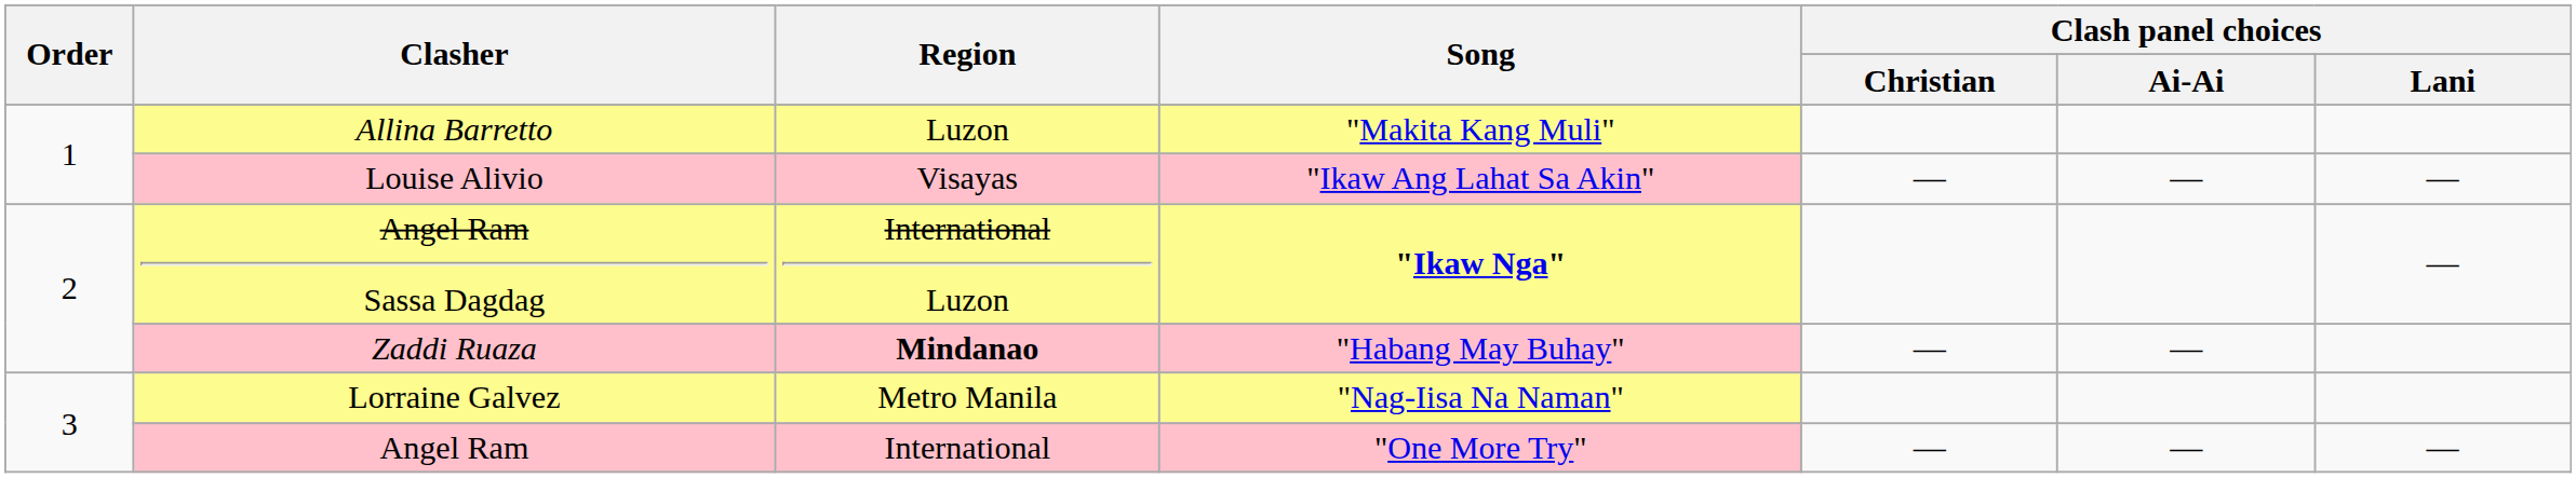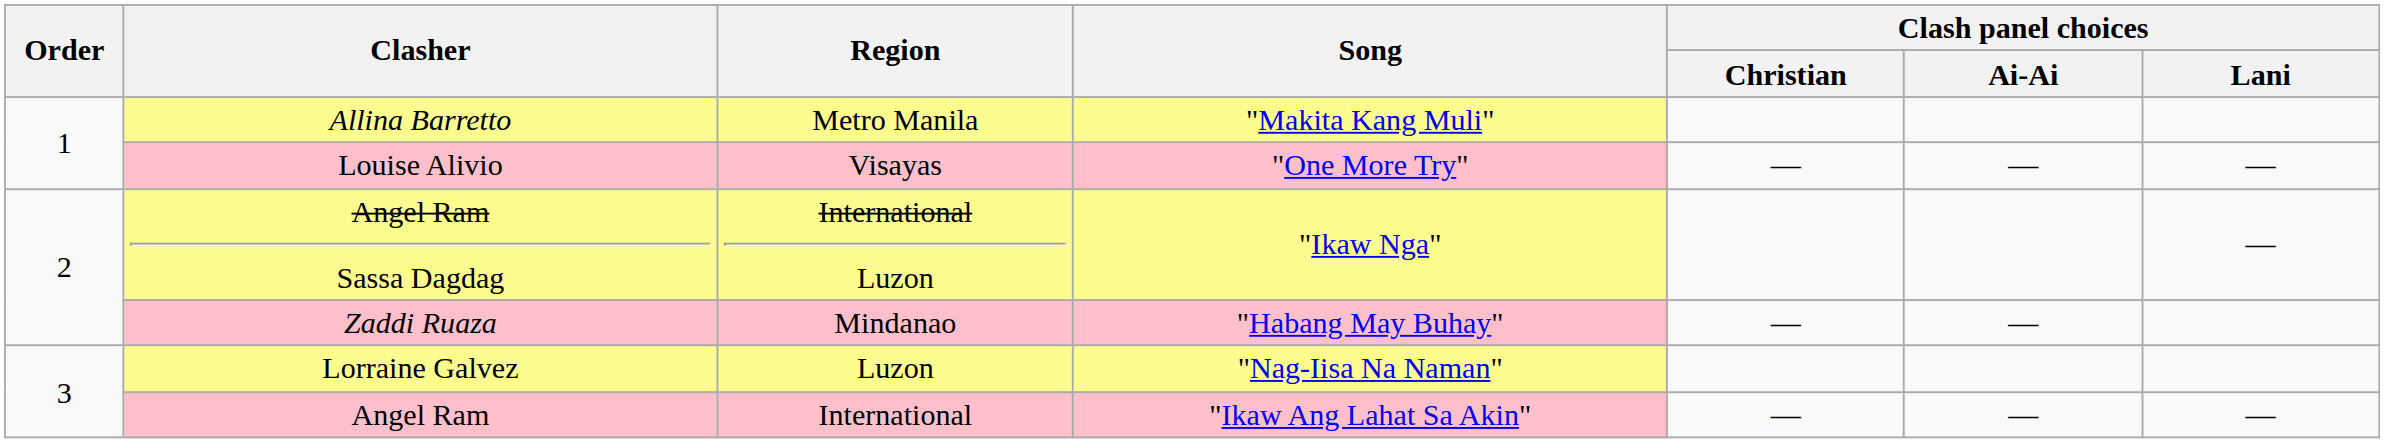 <table class="wikitable" style="text-align:center; line-height:17px; width:100%;">
 <tr>
 <th rowspan="2" width="5%">Order</th>
 <th rowspan="2" width="25%">Clasher</th>
 <th rowspan="2">Region</th>
 <th rowspan="2" width="25%">Song</th>
 <th colspan="3" width="30%">Clash panel choices</th>
 </tr>
 <tr>
 <th width="10%">Christian</th>
 <th width="10%">Ai-Ai</th>
 <th width="10%">Lani</th>
 </tr>
 <tr>
 <td rowspan="2">1</td>
 <td style="background:#fdfc8f;"><em>Allina Barretto</em></td>
-<td style="background:#fdfc8f;">Luzon</td>
+<td style="background:#fdfc8f;">Metro Manila</td>
 <td style="background:#fdfc8f;">"<a href='#'>Makita Kang Muli</a>"</td>
 <td><strong></strong></td>
 <td><strong></strong></td>
 <td><strong></strong></td>
 </tr>
 <tr>
 <td style="background:pink;">Louise Alivio</td>
 <td style="background:pink;">Visayas</td>
-<td style="background:pink;">"<a href='#'>Ikaw Ang Lahat Sa Akin</a>"</td>
+<td style="background:pink;">"<a href='#'>One More Try</a>"</td>
 <td>—</td>
 <td>—</td>
 <td>—</td>
 </tr>
 <tr>
 <td rowspan="2">2</td>
 <td style="background:#fdfc8f;"><s>Angel Ram</s><hr>Sassa Dagdag</td>
 <td style="background:#fdfc8f;"><s>International</s><hr>Luzon</td>
-<td style="background:#fdfc8f;"><strong>"<a href='#'>Ikaw Nga</a>"</strong></td>
+<td style="background:#fdfc8f;">"<a href='#'>Ikaw Nga</a>"</td>
 <td><strong></strong></td>
 <td><strong></strong></td>
 <td>—</td>
 </tr>
 <tr>
 <td style="background:pink;"><em>Zaddi Ruaza</em></td>
-<td style="background:pink;"><strong>Mindanao</strong></td>
+<td style="background:pink;">Mindanao</td>
 <td style="background:pink;">"<a href='#'>Habang May Buhay</a>"</td>
 <td>—</td>
 <td>—</td>
 <td><strong></strong></td>
 </tr>
 <tr>
 <td rowspan="2">3</td>
 <td style="background:#fdfc8f;">Lorraine Galvez</td>
-<td style="background:#fdfc8f;">Metro Manila</td>
+<td style="background:#fdfc8f;">Luzon</td>
 <td style="background:#fdfc8f;">"<a href='#'>Nag-Iisa Na Naman</a>"</td>
 <td><strong></strong></td>
 <td><strong></strong></td>
 <td><strong></strong></td>
 </tr>
 <tr>
 <td style="background:pink;">Angel Ram</td>
 <td style="background:pink;">International</td>
-<td style="background:pink;">"<a href='#'>One More Try</a>"</td>
+<td style="background:pink;">"<a href='#'>Ikaw Ang Lahat Sa Akin</a>"</td>
 <td>—</td>
 <td>—</td>
 <td>—</td>
 </tr>
 </table>
